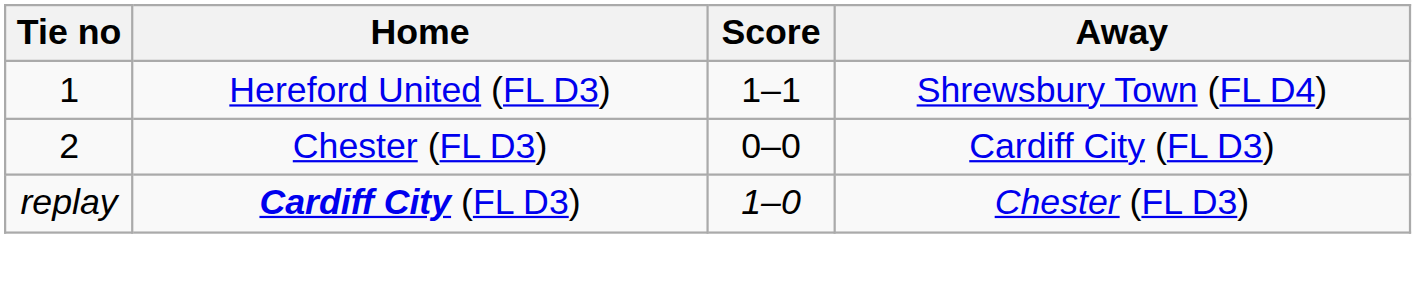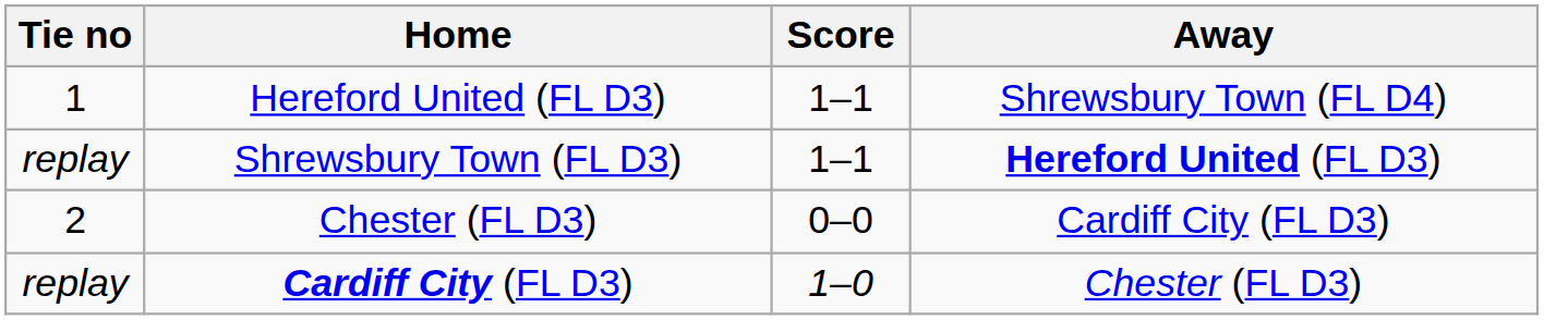 <table class="wikitable" style="text-align:center">
 <tr>
 <th width=50>Tie no</th>
 <th width=250>Home</th>
 <th width=50>Score</th>
 <th width=250>Away</th>
 </tr>
 <tr>
 <td>1</td>
 <td><a href='#'>Hereford United</a> (<a href='#'>FL D3</a>)</td>
 <td>1–1</td>
 <td><a href='#'>Shrewsbury Town</a> (<a href='#'>FL D4</a>)</td>
 </tr>
 <tr>
+<td><em>replay</em></td>
+<td><a href='#'>Shrewsbury Town</a> (<a href='#'>FL D3</a>)</td>
+<td>1–1</td>
+<td><strong><a href='#'>Hereford United</a></strong> (<a href='#'>FL D3</a>)</td>
+</tr>
+<tr>
 <td>2</td>
 <td><a href='#'>Chester</a> (<a href='#'>FL D3</a>)</td>
 <td>0–0</td>
 <td><a href='#'>Cardiff City</a> (<a href='#'>FL D3</a>)</td>
 </tr>
 <tr>
 <td><em>replay</em></td>
 <td><strong><em><a href='#'>Cardiff City</a></em></strong> (<a href='#'>FL D3</a>)</td>
 <td><em>1–0</em></td>
 <td><em><a href='#'>Chester</a></em> (<a href='#'>FL D3</a>)</td>
 </tr>
 </table>
